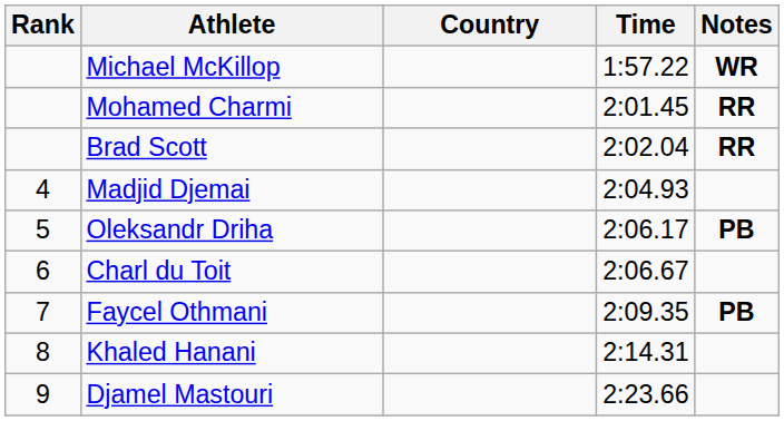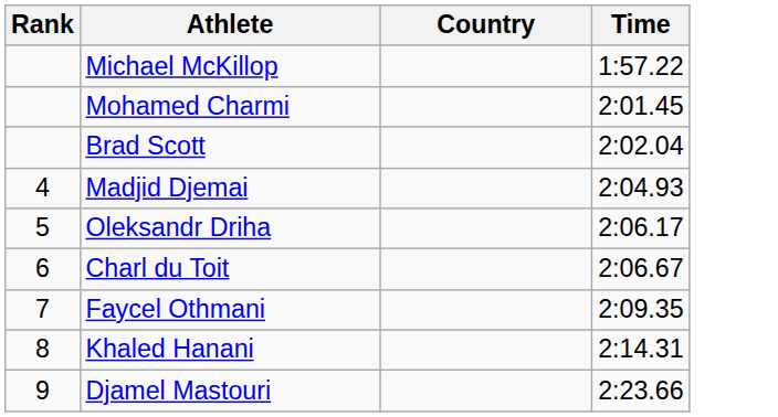 <table class="wikitable sortable" style="text-align:center">
 <tr>
 <th>Rank</th>
 <th style="width:180px">Athlete</th>
 <th style="width:125px">Country</th>
 <th>Time</th>
-<th>Notes</th>
 </tr>
 <tr>
 <td></td>
 <td style="text-align:left;"><a href='#'>Michael McKillop</a></td>
 <td style="text-align:left;"></td>
 <td>1:57.22</td>
-<td><strong>WR</strong></td>
 </tr>
 <tr>
 <td></td>
 <td style="text-align:left;"><a href='#'>Mohamed Charmi</a></td>
 <td style="text-align:left;"></td>
 <td>2:01.45</td>
-<td><strong>RR</strong></td>
 </tr>
 <tr>
 <td></td>
 <td style="text-align:left;"><a href='#'>Brad Scott</a></td>
 <td style="text-align:left;"></td>
 <td>2:02.04</td>
-<td><strong>RR</strong></td>
 </tr>
 <tr>
 <td>4</td>
 <td style="text-align:left;"><a href='#'>Madjid Djemai</a></td>
 <td style="text-align:left;"></td>
 <td>2:04.93</td>
-<td></td>
 </tr>
 <tr>
 <td>5</td>
 <td style="text-align:left;"><a href='#'>Oleksandr Driha</a></td>
 <td style="text-align:left;"></td>
 <td>2:06.17</td>
-<td><strong>PB</strong></td>
 </tr>
 <tr>
 <td>6</td>
 <td style="text-align:left;"><a href='#'>Charl du Toit</a></td>
 <td style="text-align:left;"></td>
 <td>2:06.67</td>
-<td></td>
 </tr>
 <tr>
 <td>7</td>
 <td style="text-align:left;"><a href='#'>Faycel Othmani</a></td>
 <td style="text-align:left;"></td>
 <td>2:09.35</td>
-<td><strong>PB</strong></td>
 </tr>
 <tr>
 <td>8</td>
 <td style="text-align:left;"><a href='#'>Khaled Hanani</a></td>
 <td style="text-align:left;"></td>
 <td>2:14.31</td>
-<td></td>
 </tr>
 <tr>
 <td>9</td>
 <td style="text-align:left;"><a href='#'>Djamel Mastouri</a></td>
 <td style="text-align:left;"></td>
 <td>2:23.66</td>
-<td></td>
 </tr>
 </table>
